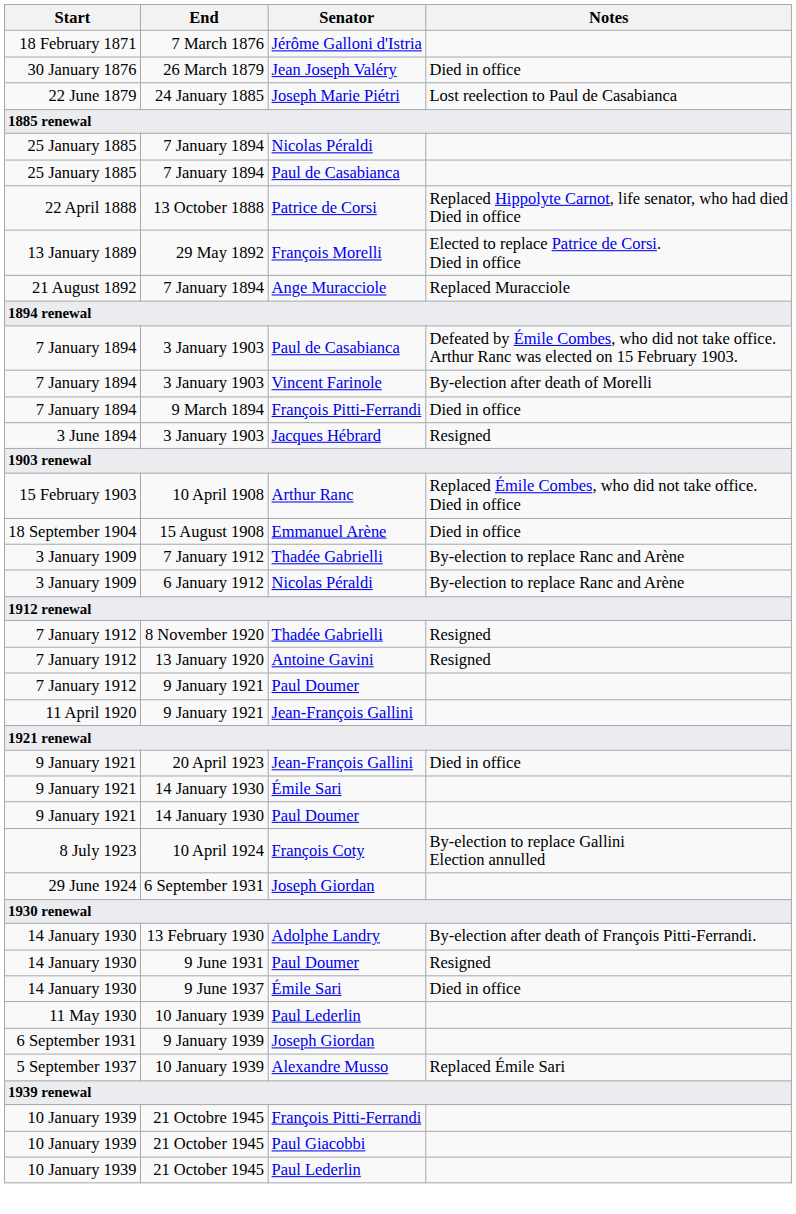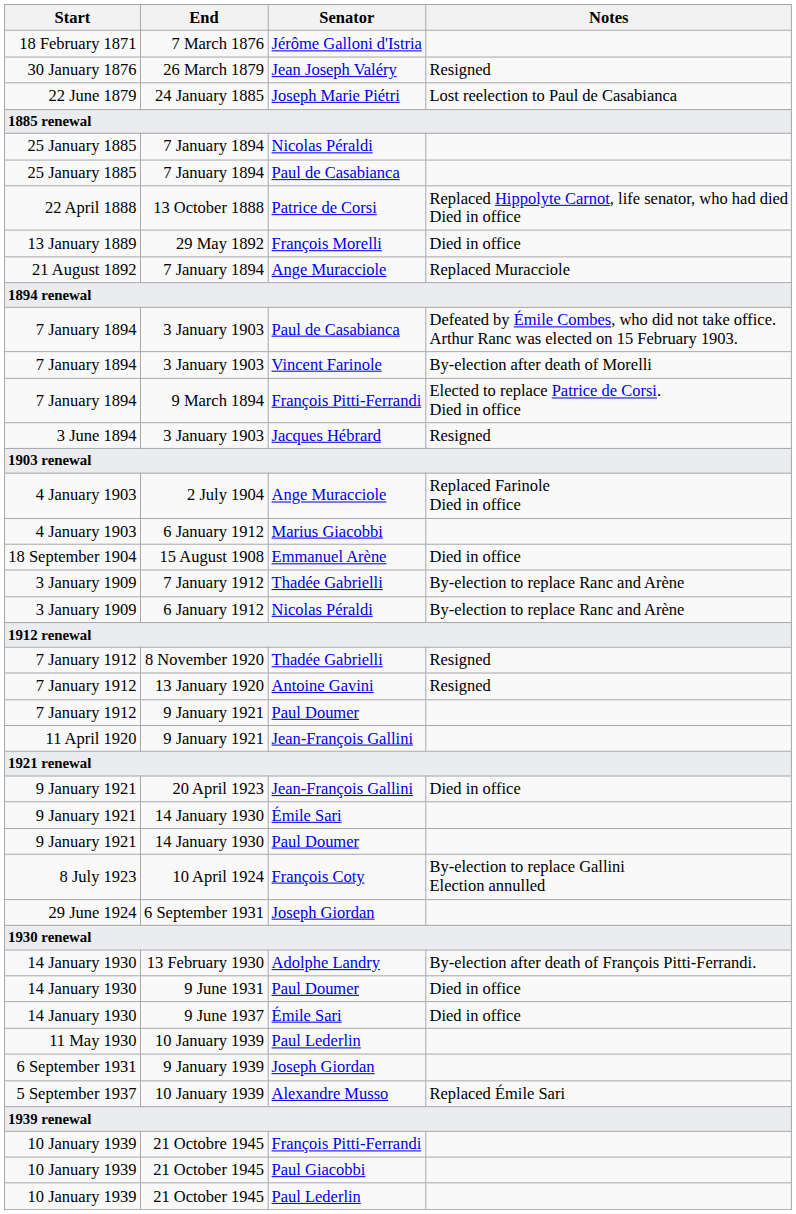 <table class="wikitable sortable">
 <tr>
 <th>Start</th>
 <th>End</th>
 <th>Senator</th>
 <th>Notes</th>
 </tr>
 <tr>
 <td style="text-align:right;">18 February 1871</td>
 <td style="text-align:right;">7 March 1876</td>
 <td><a href='#'>Jérôme Galloni d'Istria</a></td>
 <td></td>
 </tr>
 <tr>
 <td style="text-align:right;">30 January 1876</td>
 <td style="text-align:right;">26 March 1879</td>
 <td><a href='#'>Jean Joseph Valéry</a></td>
-<td>Died in office</td>
+<td>Resigned</td>
 </tr>
 <tr>
 <td style="text-align:right;">22 June 1879</td>
 <td style="text-align:right;">24 January 1885</td>
 <td><a href='#'>Joseph Marie Piétri</a></td>
 <td>Lost reelection to Paul de Casabianca</td>
 </tr>
 <tr>
 <td colspan=4 style="font-size:90%; background:#eaecf0;"><strong>1885 renewal</strong></td>
 </tr>
 <tr>
 <td style="text-align:right;">25 January 1885</td>
 <td style="text-align:right;">7 January 1894</td>
 <td><a href='#'>Nicolas Péraldi</a></td>
 <td></td>
 </tr>
 <tr>
 <td style="text-align:right;">25 January 1885</td>
 <td style="text-align:right;">7 January 1894</td>
 <td><a href='#'>Paul de Casabianca</a></td>
 <td></td>
 </tr>
 <tr>
 <td style="text-align:right;">22 April 1888</td>
 <td style="text-align:right;">13 October 1888</td>
 <td><a href='#'>Patrice de Corsi</a></td>
 <td>Replaced <a href='#'>Hippolyte Carnot</a>, life senator, who had died<br>Died in office</td>
 </tr>
 <tr>
 <td style="text-align:right;">13 January 1889</td>
 <td style="text-align:right;">29 May 1892</td>
 <td><a href='#'>François Morelli</a></td>
-<td>Elected to replace <a href='#'>Patrice de Corsi</a>.<br>Died in office</td>
+<td>Died in office</td>
 </tr>
 <tr>
 <td style="text-align:right;">21 August 1892</td>
 <td style="text-align:right;">7 January 1894</td>
 <td><a href='#'>Ange Muracciole</a></td>
 <td>Replaced Muracciole</td>
 </tr>
 <tr>
 <td colspan=4 style="font-size:90%; background:#eaecf0;"><strong>1894 renewal</strong></td>
 </tr>
 <tr>
 <td style="text-align:right;">7 January 1894</td>
 <td style="text-align:right;">3 January 1903</td>
 <td><a href='#'>Paul de Casabianca</a></td>
 <td>Defeated by <a href='#'>Émile Combes</a>, who did not take office.<br>Arthur Ranc was elected on 15 February 1903.</td>
 </tr>
 <tr>
 <td style="text-align:right;">7 January 1894</td>
 <td style="text-align:right;">3 January 1903</td>
 <td><a href='#'>Vincent Farinole</a></td>
 <td>By-election after death of Morelli</td>
 </tr>
 <tr>
 <td style="text-align:right;">7 January 1894</td>
 <td style="text-align:right;">9 March 1894</td>
 <td><a href='#'>François Pitti-Ferrandi</a></td>
-<td>Died in office</td>
+<td>Elected to replace <a href='#'>Patrice de Corsi</a>.<br>Died in office</td>
 </tr>
 <tr>
 <td style="text-align:right;">3 June 1894</td>
 <td style="text-align:right;">3 January 1903</td>
 <td><a href='#'>Jacques Hébrard</a></td>
 <td>Resigned</td>
 </tr>
 <tr>
 <td colspan=4 style="font-size:90%; background:#eaecf0;"><strong>1903 renewal</strong></td>
 </tr>
 <tr>
-<td style="text-align:right;">15 February 1903</td>
-<td style="text-align:right;">10 April 1908</td>
-<td><a href='#'>Arthur Ranc</a></td>
-<td>Replaced <a href='#'>Émile Combes</a>, who did not take office.<br>Died in office</td>
+<td style="text-align:right;">4 January 1903</td>
+<td style="text-align:right;">2 July 1904</td>
+<td><a href='#'>Ange Muracciole</a></td>
+<td>Replaced Farinole<br>Died in office</td>
+</tr>
+<tr>
+<td style="text-align:right;">4 January 1903</td>
+<td style="text-align:right;">6 January 1912</td>
+<td><a href='#'>Marius Giacobbi</a></td>
+<td></td>
 </tr>
 <tr>
 <td style="text-align:right;">18 September 1904</td>
 <td style="text-align:right;">15 August 1908</td>
 <td><a href='#'>Emmanuel Arène</a></td>
 <td>Died in office</td>
 </tr>
 <tr>
 <td style="text-align:right;">3 January 1909</td>
 <td style="text-align:right;">7 January 1912</td>
 <td><a href='#'>Thadée Gabrielli</a></td>
 <td>By-election to replace Ranc and Arène</td>
 </tr>
 <tr>
 <td style="text-align:right;">3 January 1909</td>
 <td style="text-align:right;">6 January 1912</td>
 <td><a href='#'>Nicolas Péraldi</a></td>
 <td>By-election to replace Ranc and Arène</td>
 </tr>
 <tr>
 <td colspan=4 style="font-size:90%; background:#eaecf0;"><strong>1912 renewal</strong></td>
 </tr>
 <tr>
 <td style="text-align:right;">7 January 1912</td>
 <td style="text-align:right;">8 November 1920</td>
 <td><a href='#'>Thadée Gabrielli</a></td>
 <td>Resigned</td>
 </tr>
 <tr>
 <td style="text-align:right;">7 January 1912</td>
 <td style="text-align:right;">13 January 1920</td>
 <td><a href='#'>Antoine Gavini</a></td>
 <td>Resigned</td>
 </tr>
 <tr>
 <td style="text-align:right;">7 January 1912</td>
 <td style="text-align:right;">9 January 1921</td>
 <td><a href='#'>Paul Doumer</a></td>
 <td></td>
 </tr>
 <tr>
 <td style="text-align:right;">11 April 1920</td>
 <td style="text-align:right;">9 January 1921</td>
 <td><a href='#'>Jean-François Gallini</a></td>
 <td></td>
 </tr>
 <tr>
 <td colspan=4 style="font-size:90%; background:#eaecf0;"><strong>1921 renewal</strong></td>
 </tr>
 <tr>
 <td style="text-align:right;">9 January 1921</td>
 <td style="text-align:right;">20 April 1923</td>
 <td><a href='#'>Jean-François Gallini</a></td>
 <td>Died in office</td>
 </tr>
 <tr>
 <td style="text-align:right;">9 January 1921</td>
 <td style="text-align:right;">14 January 1930</td>
 <td><a href='#'>Émile Sari</a></td>
 <td></td>
 </tr>
 <tr>
 <td style="text-align:right;">9 January 1921</td>
 <td style="text-align:right;">14 January 1930</td>
 <td><a href='#'>Paul Doumer</a></td>
 <td></td>
 </tr>
 <tr>
 <td style="text-align:right;">8 July 1923</td>
 <td style="text-align:right;">10 April 1924</td>
 <td><a href='#'>François Coty</a></td>
 <td>By-election to replace Gallini <br>Election annulled</td>
 </tr>
 <tr>
 <td style="text-align:right;">29 June 1924</td>
 <td style="text-align:right;">6 September 1931</td>
 <td><a href='#'>Joseph Giordan</a></td>
 <td></td>
 </tr>
 <tr>
 <td colspan=4 style="font-size:90%; background:#eaecf0;"><strong>1930 renewal</strong></td>
 </tr>
 <tr>
 <td style="text-align:right;">14 January 1930</td>
 <td style="text-align:right;">13 February 1930</td>
 <td><a href='#'>Adolphe Landry</a></td>
 <td>By-election after death of François Pitti-Ferrandi.</td>
 </tr>
 <tr>
 <td style="text-align:right;">14 January 1930</td>
 <td style="text-align:right;">9 June 1931</td>
 <td><a href='#'>Paul Doumer</a></td>
-<td>Resigned</td>
+<td>Died in office</td>
 </tr>
 <tr>
 <td style="text-align:right;">14 January 1930</td>
 <td style="text-align:right;">9 June 1937</td>
 <td><a href='#'>Émile Sari</a></td>
 <td>Died in office</td>
 </tr>
 <tr>
 <td style="text-align:right;">11 May 1930</td>
 <td style="text-align:right;">10 January 1939</td>
 <td><a href='#'>Paul Lederlin</a></td>
 <td></td>
 </tr>
 <tr>
 <td style="text-align:right;">6 September 1931</td>
 <td style="text-align:right;">9 January 1939</td>
 <td><a href='#'>Joseph Giordan</a></td>
 </tr>
 <tr>
 <td style="text-align:right;">5 September 1937</td>
 <td style="text-align:right;">10 January 1939</td>
 <td><a href='#'>Alexandre Musso</a></td>
 <td>Replaced Émile Sari</td>
 </tr>
 <tr>
 <td colspan=4 style="font-size:90%; background:#eaecf0;"><strong>1939 renewal</strong></td>
 </tr>
 <tr>
 <td style="text-align:right;">10 January 1939</td>
 <td style="text-align:right;">21 Octobre 1945</td>
 <td><a href='#'>François Pitti-Ferrandi</a></td>
 <td></td>
 </tr>
 <tr>
 <td style="text-align:right;">10 January 1939</td>
 <td style="text-align:right;">21 October 1945</td>
 <td><a href='#'>Paul Giacobbi</a></td>
 <td></td>
 </tr>
 <tr>
 <td style="text-align:right;">10 January 1939</td>
 <td style="text-align:right;">21 October 1945</td>
 <td><a href='#'>Paul Lederlin</a></td>
 <td></td>
 </tr>
 </table>
